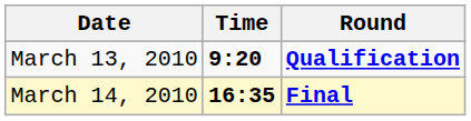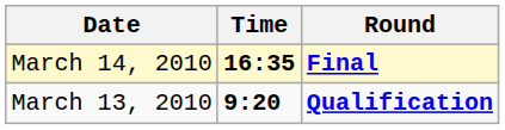 <table class="wikitable">
 <tr>
 <th>Date</th>
 <th>Time</th>
 <th>Round</th>
 </tr>
+<tr style=background:lemonchiffon>
+<td>March 14, 2010</td>
+<td><strong>16:35</strong></td>
+<td><strong><a href='#'>Final</a></strong></td>
+</tr>
 <tr>
 <td>March 13, 2010</td>
 <td><strong>9:20</strong></td>
 <td><strong><a href='#'>Qualification</a></strong></td>
 </tr>
-<tr style=background:lemonchiffon>
-<td>March 14, 2010</td>
-<td><strong>16:35</strong></td>
-<td><strong><a href='#'>Final</a></strong></td>
-</tr>
 </table>
